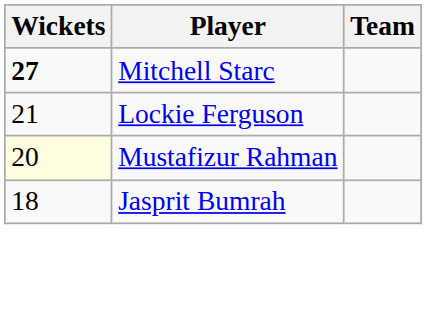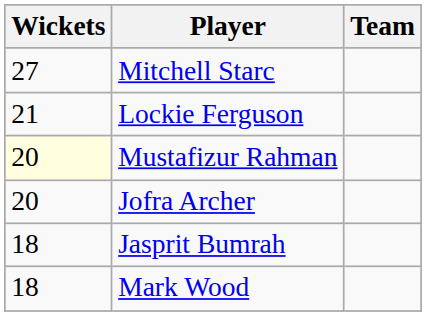 <table class="wikitable">
 <tr>
 <th>Wickets</th>
 <th>Player</th>
 <th>Team</th>
 </tr>
 <tr>
-<td><strong>27</strong></td>
+<td>27</td>
 <td><a href='#'>Mitchell Starc</a></td>
 <td></td>
 </tr>
 <tr>
 <td>21</td>
 <td><a href='#'>Lockie Ferguson</a></td>
 <td></td>
 </tr>
 <tr>
 <td style="background: lightyellow;">20</td>
 <td><a href='#'>Mustafizur Rahman</a></td>
 <td></td>
 </tr>
 <tr>
+<td>20</td>
+<td><a href='#'>Jofra Archer</a></td>
+<td></td>
+</tr>
+<tr>
 <td>18</td>
 <td><a href='#'>Jasprit Bumrah</a></td>
 <td></td>
 </tr>
+<tr>
+<td>18</td>
+<td><a href='#'>Mark Wood</a></td>
+<td></td>
+</tr>
 </table>
